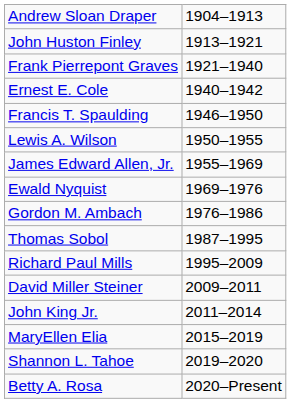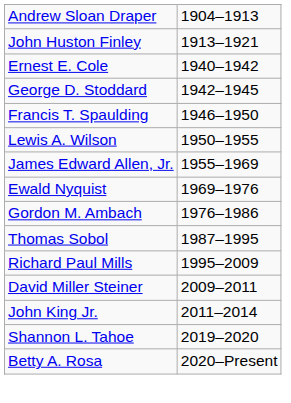 <table class="wikitable">
 <tr>
 <td><a href='#'>Andrew Sloan Draper</a></td>
 <td>1904–1913 </td>
 </tr>
 <tr>
 <td><a href='#'>John Huston Finley</a></td>
 <td>1913–1921</td>
 </tr>
 <tr>
-<td><a href='#'>Frank Pierrepont Graves</a></td>
-<td>1921–1940</td>
+<td><a href='#'>Ernest E. Cole</a></td>
+<td>1940–1942</td>
 </tr>
 <tr>
-<td><a href='#'>Ernest E. Cole</a></td>
-<td>1940–1942</td>
+<td><a href='#'>George D. Stoddard</a></td>
+<td>1942–1945</td>
 </tr>
 <tr>
 <td><a href='#'>Francis T. Spaulding</a></td>
 <td>1946–1950</td>
 </tr>
 <tr>
 <td><a href='#'>Lewis A. Wilson</a></td>
 <td>1950–1955</td>
 </tr>
 <tr>
 <td><a href='#'>James Edward Allen, Jr.</a></td>
 <td>1955–1969 </td>
 </tr>
 <tr>
 <td><a href='#'>Ewald Nyquist</a></td>
 <td>1969–1976</td>
 </tr>
 <tr>
 <td><a href='#'>Gordon M. Ambach</a></td>
 <td>1976–1986</td>
 </tr>
 <tr>
 <td><a href='#'>Thomas Sobol</a></td>
 <td>1987–1995</td>
 </tr>
 <tr>
 <td><a href='#'>Richard Paul Mills</a></td>
 <td>1995–2009</td>
 </tr>
 <tr>
 <td><a href='#'>David Miller Steiner</a></td>
 <td>2009–2011</td>
 </tr>
 <tr>
 <td><a href='#'>John King Jr.</a></td>
 <td>2011–2014</td>
 </tr>
 <tr>
-<td><a href='#'>MaryEllen Elia</a></td>
-<td>2015–2019</td>
-</tr>
-<tr>
 <td><a href='#'>Shannon L. Tahoe</a></td>
 <td>2019–2020</td>
 </tr>
 <tr>
 <td><a href='#'>Betty A. Rosa</a></td>
 <td>2020–Present</td>
 </tr>
 </table>
